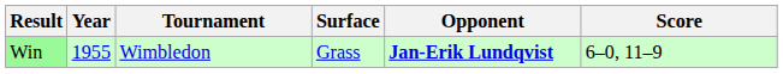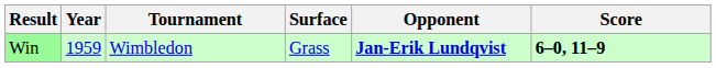 <table class="sortable wikitable" style=font-size:97%>
 <tr>
 <th>Result</th>
 <th>Year</th>
 <th width=150>Tournament</th>
 <th>Surface</th>
 <th width=150>Opponent</th>
 <th width=150>Score</th>
 </tr>
 <tr style="background:#ccffcc;">
 <td style="background:#98fb98;">Win</td>
-<td><a href='#'>1955</a></td>
+<td><a href='#'>1959</a></td>
 <td><a href='#'>Wimbledon</a></td>
 <td><a href='#'>Grass</a></td>
 <td><strong> <a href='#'>Jan-Erik Lundqvist</a></strong></td>
-<td>6–0, 11–9</td>
+<td><strong>6–0, 11–9</strong></td>
 </tr>
 </table>
